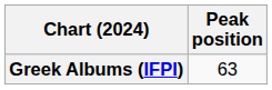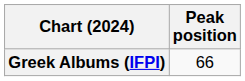 <table class="wikitable sortable plainrowheaders" style="text-align:center">
 <tr>
 <th scope="col">Chart (2024)</th>
 <th scope="col">Peak<br>position</th>
 </tr>
 <tr>
 <th scope="row">Greek Albums (<a href='#'>IFPI</a>)</th>
-<td>63</td>
+<td>66</td>
 </tr>
 </table>
